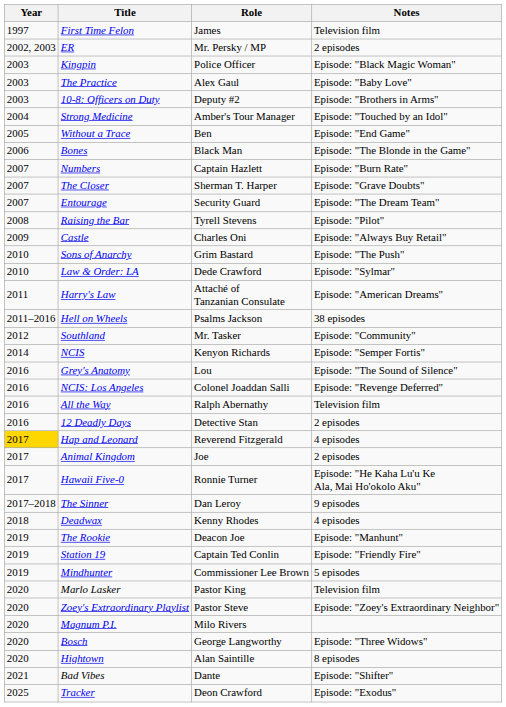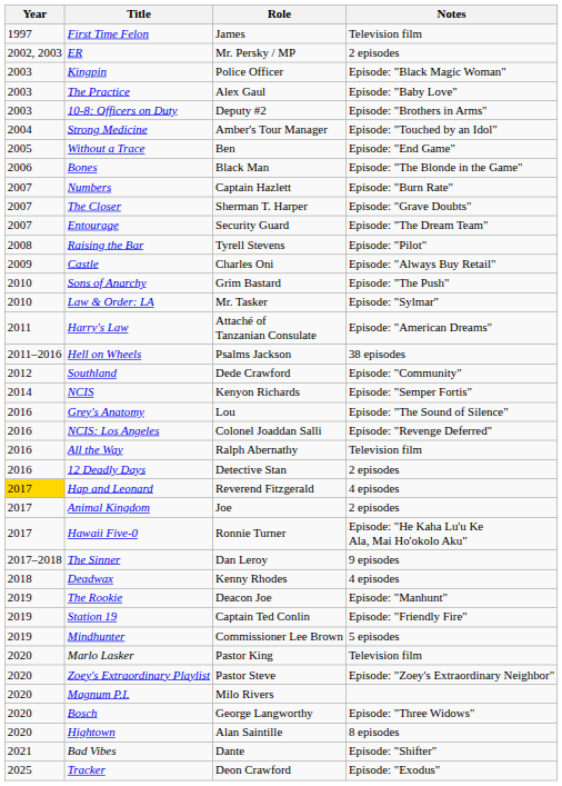 <table class="wikitable sortable">
 <tr>
 <th>Year</th>
 <th>Title</th>
 <th>Role</th>
 <th>Notes</th>
 </tr>
 <tr>
 <td>1997</td>
 <td><em><a href='#'>First Time Felon</a></em></td>
 <td>James</td>
 <td>Television film</td>
 </tr>
 <tr>
 <td>2002, 2003</td>
 <td><a href='#'><em>ER</em></a></td>
 <td>Mr. Persky / MP</td>
 <td>2 episodes</td>
 </tr>
 <tr>
 <td>2003</td>
 <td><a href='#'><em>Kingpin</em></a></td>
 <td>Police Officer</td>
 <td>Episode: "Black Magic Woman"</td>
 </tr>
 <tr>
 <td>2003</td>
 <td><em><a href='#'>The Practice</a></em></td>
 <td>Alex Gaul</td>
 <td>Episode: "Baby Love"</td>
 </tr>
 <tr>
 <td>2003</td>
 <td><em><a href='#'>10-8: Officers on Duty</a></em></td>
 <td>Deputy #2</td>
 <td>Episode: "Brothers in Arms"</td>
 </tr>
 <tr>
 <td>2004</td>
 <td><em><a href='#'>Strong Medicine</a></em></td>
 <td>Amber's Tour Manager</td>
 <td>Episode: "Touched by an Idol"</td>
 </tr>
 <tr>
 <td>2005</td>
 <td><em><a href='#'>Without a Trace</a></em></td>
 <td>Ben</td>
 <td>Episode: "End Game"</td>
 </tr>
 <tr>
 <td>2006</td>
 <td><a href='#'><em>Bones</em></a></td>
 <td>Black Man</td>
 <td>Episode: "The Blonde in the Game"</td>
 </tr>
 <tr>
 <td>2007</td>
 <td><a href='#'><em>Numbers</em></a></td>
 <td>Captain Hazlett</td>
 <td>Episode: "Burn Rate"</td>
 </tr>
 <tr>
 <td>2007</td>
 <td><em><a href='#'>The Closer</a></em></td>
 <td>Sherman T. Harper</td>
 <td>Episode: "Grave Doubts"</td>
 </tr>
 <tr>
 <td>2007</td>
 <td><a href='#'><em>Entourage</em></a></td>
 <td>Security Guard</td>
 <td>Episode: "The Dream Team"</td>
 </tr>
 <tr>
 <td>2008</td>
 <td><a href='#'><em>Raising the Bar</em></a></td>
 <td>Tyrell Stevens</td>
 <td>Episode: "Pilot"</td>
 </tr>
 <tr>
 <td>2009</td>
 <td><a href='#'><em>Castle</em></a></td>
 <td>Charles Oni</td>
 <td>Episode: "Always Buy Retail"</td>
 </tr>
 <tr>
 <td>2010</td>
 <td><em><a href='#'>Sons of Anarchy</a></em></td>
 <td>Grim Bastard</td>
 <td>Episode: "The Push"</td>
 </tr>
 <tr>
 <td>2010</td>
 <td><em><a href='#'>Law & Order: LA</a></em></td>
-<td>Dede Crawford</td>
+<td>Mr. Tasker</td>
 <td>Episode: "Sylmar"</td>
 </tr>
 <tr>
 <td>2011</td>
 <td><em><a href='#'>Harry's Law</a></em></td>
 <td>Attaché of<br>Tanzanian Consulate</td>
 <td>Episode: "American Dreams"</td>
 </tr>
 <tr>
 <td>2011–2016</td>
 <td><a href='#'><em>Hell on Wheels</em></a></td>
 <td>Psalms Jackson</td>
 <td>38 episodes</td>
 </tr>
 <tr>
 <td>2012</td>
 <td><a href='#'><em>Southland</em></a></td>
-<td>Mr. Tasker</td>
+<td>Dede Crawford</td>
 <td>Episode: "Community"</td>
 </tr>
 <tr>
 <td>2014</td>
 <td><a href='#'><em>NCIS</em></a></td>
 <td>Kenyon Richards</td>
 <td>Episode: "Semper Fortis"</td>
 </tr>
 <tr>
 <td>2016</td>
 <td><em><a href='#'>Grey's Anatomy</a></em></td>
 <td>Lou</td>
 <td>Episode: "The Sound of Silence"</td>
 </tr>
 <tr>
 <td>2016</td>
 <td><em><a href='#'>NCIS: Los Angeles</a></em></td>
 <td>Colonel Joaddan Salli</td>
 <td>Episode: "Revenge Deferred"</td>
 </tr>
 <tr>
 <td>2016</td>
 <td><em><a href='#'>All the Way</a></em></td>
 <td>Ralph Abernathy</td>
 <td>Television film</td>
 </tr>
 <tr>
 <td>2016</td>
 <td><em><a href='#'>12 Deadly Days</a></em></td>
 <td>Detective Stan</td>
 <td>2 episodes</td>
 </tr>
 <tr>
 <td style="background: gold;">2017</td>
 <td><a href='#'><em>Hap and Leonard</em></a></td>
 <td>Reverend Fitzgerald</td>
 <td>4 episodes</td>
 </tr>
 <tr>
 <td>2017</td>
 <td><a href='#'><em>Animal Kingdom</em></a></td>
 <td>Joe</td>
 <td>2 episodes</td>
 </tr>
 <tr>
 <td>2017</td>
 <td><a href='#'><em>Hawaii Five-0</em></a></td>
 <td>Ronnie Turner</td>
 <td>Episode: "He Kaha Lu'u Ke<br>Ala, Mai Ho'okolo Aku"</td>
 </tr>
 <tr>
 <td>2017–2018</td>
 <td><a href='#'><em>The Sinner</em></a></td>
 <td>Dan Leroy</td>
 <td>9 episodes</td>
 </tr>
 <tr>
 <td>2018</td>
 <td><em><a href='#'>Deadwax</a></em></td>
 <td>Kenny Rhodes</td>
 <td>4 episodes</td>
 </tr>
 <tr>
 <td>2019</td>
 <td><a href='#'><em>The Rookie</em></a></td>
 <td>Deacon Joe</td>
 <td>Episode: "Manhunt"</td>
 </tr>
 <tr>
 <td>2019</td>
 <td><em><a href='#'>Station 19</a></em></td>
 <td>Captain Ted Conlin</td>
 <td>Episode: "Friendly Fire"</td>
 </tr>
 <tr>
 <td>2019</td>
 <td><a href='#'><em>Mindhunter</em></a></td>
 <td>Commissioner Lee Brown</td>
 <td>5 episodes</td>
 </tr>
 <tr>
 <td>2020</td>
 <td><em>Marlo Lasker</em></td>
 <td>Pastor King</td>
 <td>Television film</td>
 </tr>
 <tr>
 <td>2020</td>
 <td><em><a href='#'>Zoey's Extraordinary Playlist</a></em></td>
 <td>Pastor Steve</td>
 <td>Episode: "Zoey's Extraordinary Neighbor"</td>
 </tr>
 <tr>
 <td>2020</td>
 <td><a href='#'><em>Magnum P.I.</em></a></td>
 <td>Milo Rivers</td>
 <td></td>
 </tr>
 <tr>
 <td>2020</td>
 <td><a href='#'><em>Bosch</em></a></td>
 <td>George Langworthy</td>
 <td>Episode: "Three Widows"</td>
 </tr>
 <tr>
 <td>2020</td>
 <td><a href='#'><em>Hightown</em></a></td>
 <td>Alan Saintille</td>
 <td>8 episodes</td>
 </tr>
 <tr>
 <td>2021</td>
 <td><em>Bad Vibes</em></td>
 <td>Dante</td>
 <td>Episode: "Shifter"</td>
 </tr>
 <tr>
 <td>2025</td>
 <td><a href='#'><em>Tracker</em></a></td>
 <td>Deon Crawford</td>
 <td>Episode: "Exodus"</td>
 </tr>
 </table>
